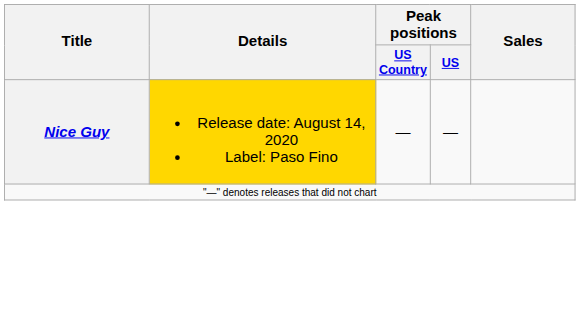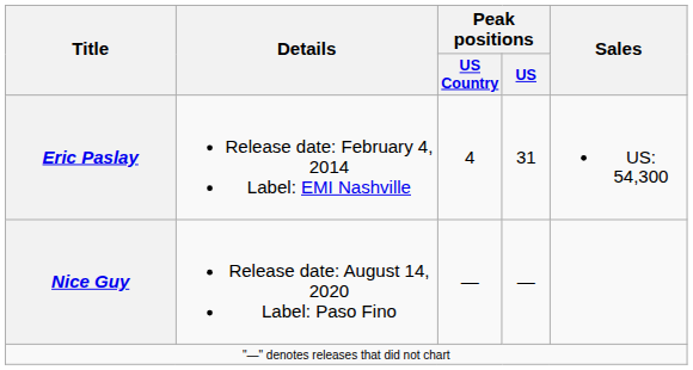 <table class="wikitable plainrowheaders" style="text-align:center;">
 <tr>
 <th rowspan="2" style="width:12em;">Title</th>
 <th rowspan="2" style="width:18em;">Details</th>
 <th colspan="2">Peak positions</th>
 <th rowspan="2" style="width:8em;">Sales</th>
 </tr>
 <tr style="font-size:smaller;">
 <th style="width:45px;"><a href='#'>US Country</a><br></th>
 <th style="width:45px;"><a href='#'>US</a><br></th>
 </tr>
 <tr>
+<th scope="row"><em><a href='#'>Eric Paslay</a></em></th>
+<td><br><ul><li>Release date: February 4, 2014</li><li>Label: <a href='#'>EMI Nashville</a></li></ul></td>
+<td>4</td>
+<td>31</td>
+<td><br><ul><li>US: 54,300</li></ul></td>
+</tr>
+<tr>
 <th scope="row"><em><a href='#'>Nice Guy</a></em></th>
-<td style="background: gold;"><br><ul><li>Release date: August 14, 2020</li><li>Label: Paso Fino</li></ul></td>
+<td><br><ul><li>Release date: August 14, 2020</li><li>Label: Paso Fino</li></ul></td>
 <td>—</td>
 <td>—</td>
 <td></td>
 </tr>
 <tr>
 <td colspan="5" style="font-size:8pt">"—" denotes releases that did not chart</td>
 </tr>
 </table>
